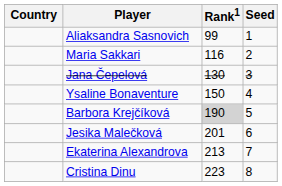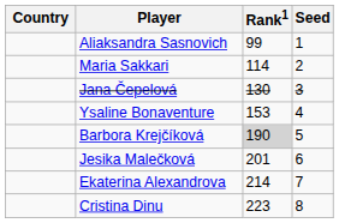 <table class="sortable wikitable">
 <tr>
 <th width="70">Country</th>
 <th width="175">Player</th>
 <th>Rank<sup>1</sup></th>
 <th>Seed</th>
 </tr>
 <tr>
 <td></td>
 <td><a href='#'>Aliaksandra Sasnovich</a></td>
 <td>99</td>
 <td>1</td>
 </tr>
 <tr>
 <td></td>
 <td><a href='#'>Maria Sakkari</a></td>
-<td>116</td>
+<td>114</td>
 <td>2</td>
 </tr>
 <tr>
 <td><s></s></td>
 <td><s><a href='#'>Jana Čepelová</a></s></td>
 <td><s> 130</s></td>
 <td><s> 3</s></td>
 </tr>
 <tr>
 <td></td>
 <td><a href='#'>Ysaline Bonaventure</a></td>
-<td>150</td>
+<td>153</td>
 <td>4</td>
 </tr>
 <tr>
 <td></td>
 <td><a href='#'>Barbora Krejčíková</a></td>
 <td style="background: lightgrey;">190</td>
 <td>5</td>
 </tr>
 <tr>
 <td></td>
 <td><a href='#'>Jesika Malečková</a></td>
 <td>201</td>
 <td>6</td>
 </tr>
 <tr>
 <td></td>
 <td><a href='#'>Ekaterina Alexandrova</a></td>
-<td>213</td>
+<td>214</td>
 <td>7</td>
 </tr>
 <tr>
 <td></td>
 <td><a href='#'>Cristina Dinu</a></td>
 <td>223</td>
 <td>8</td>
 </tr>
 </table>
